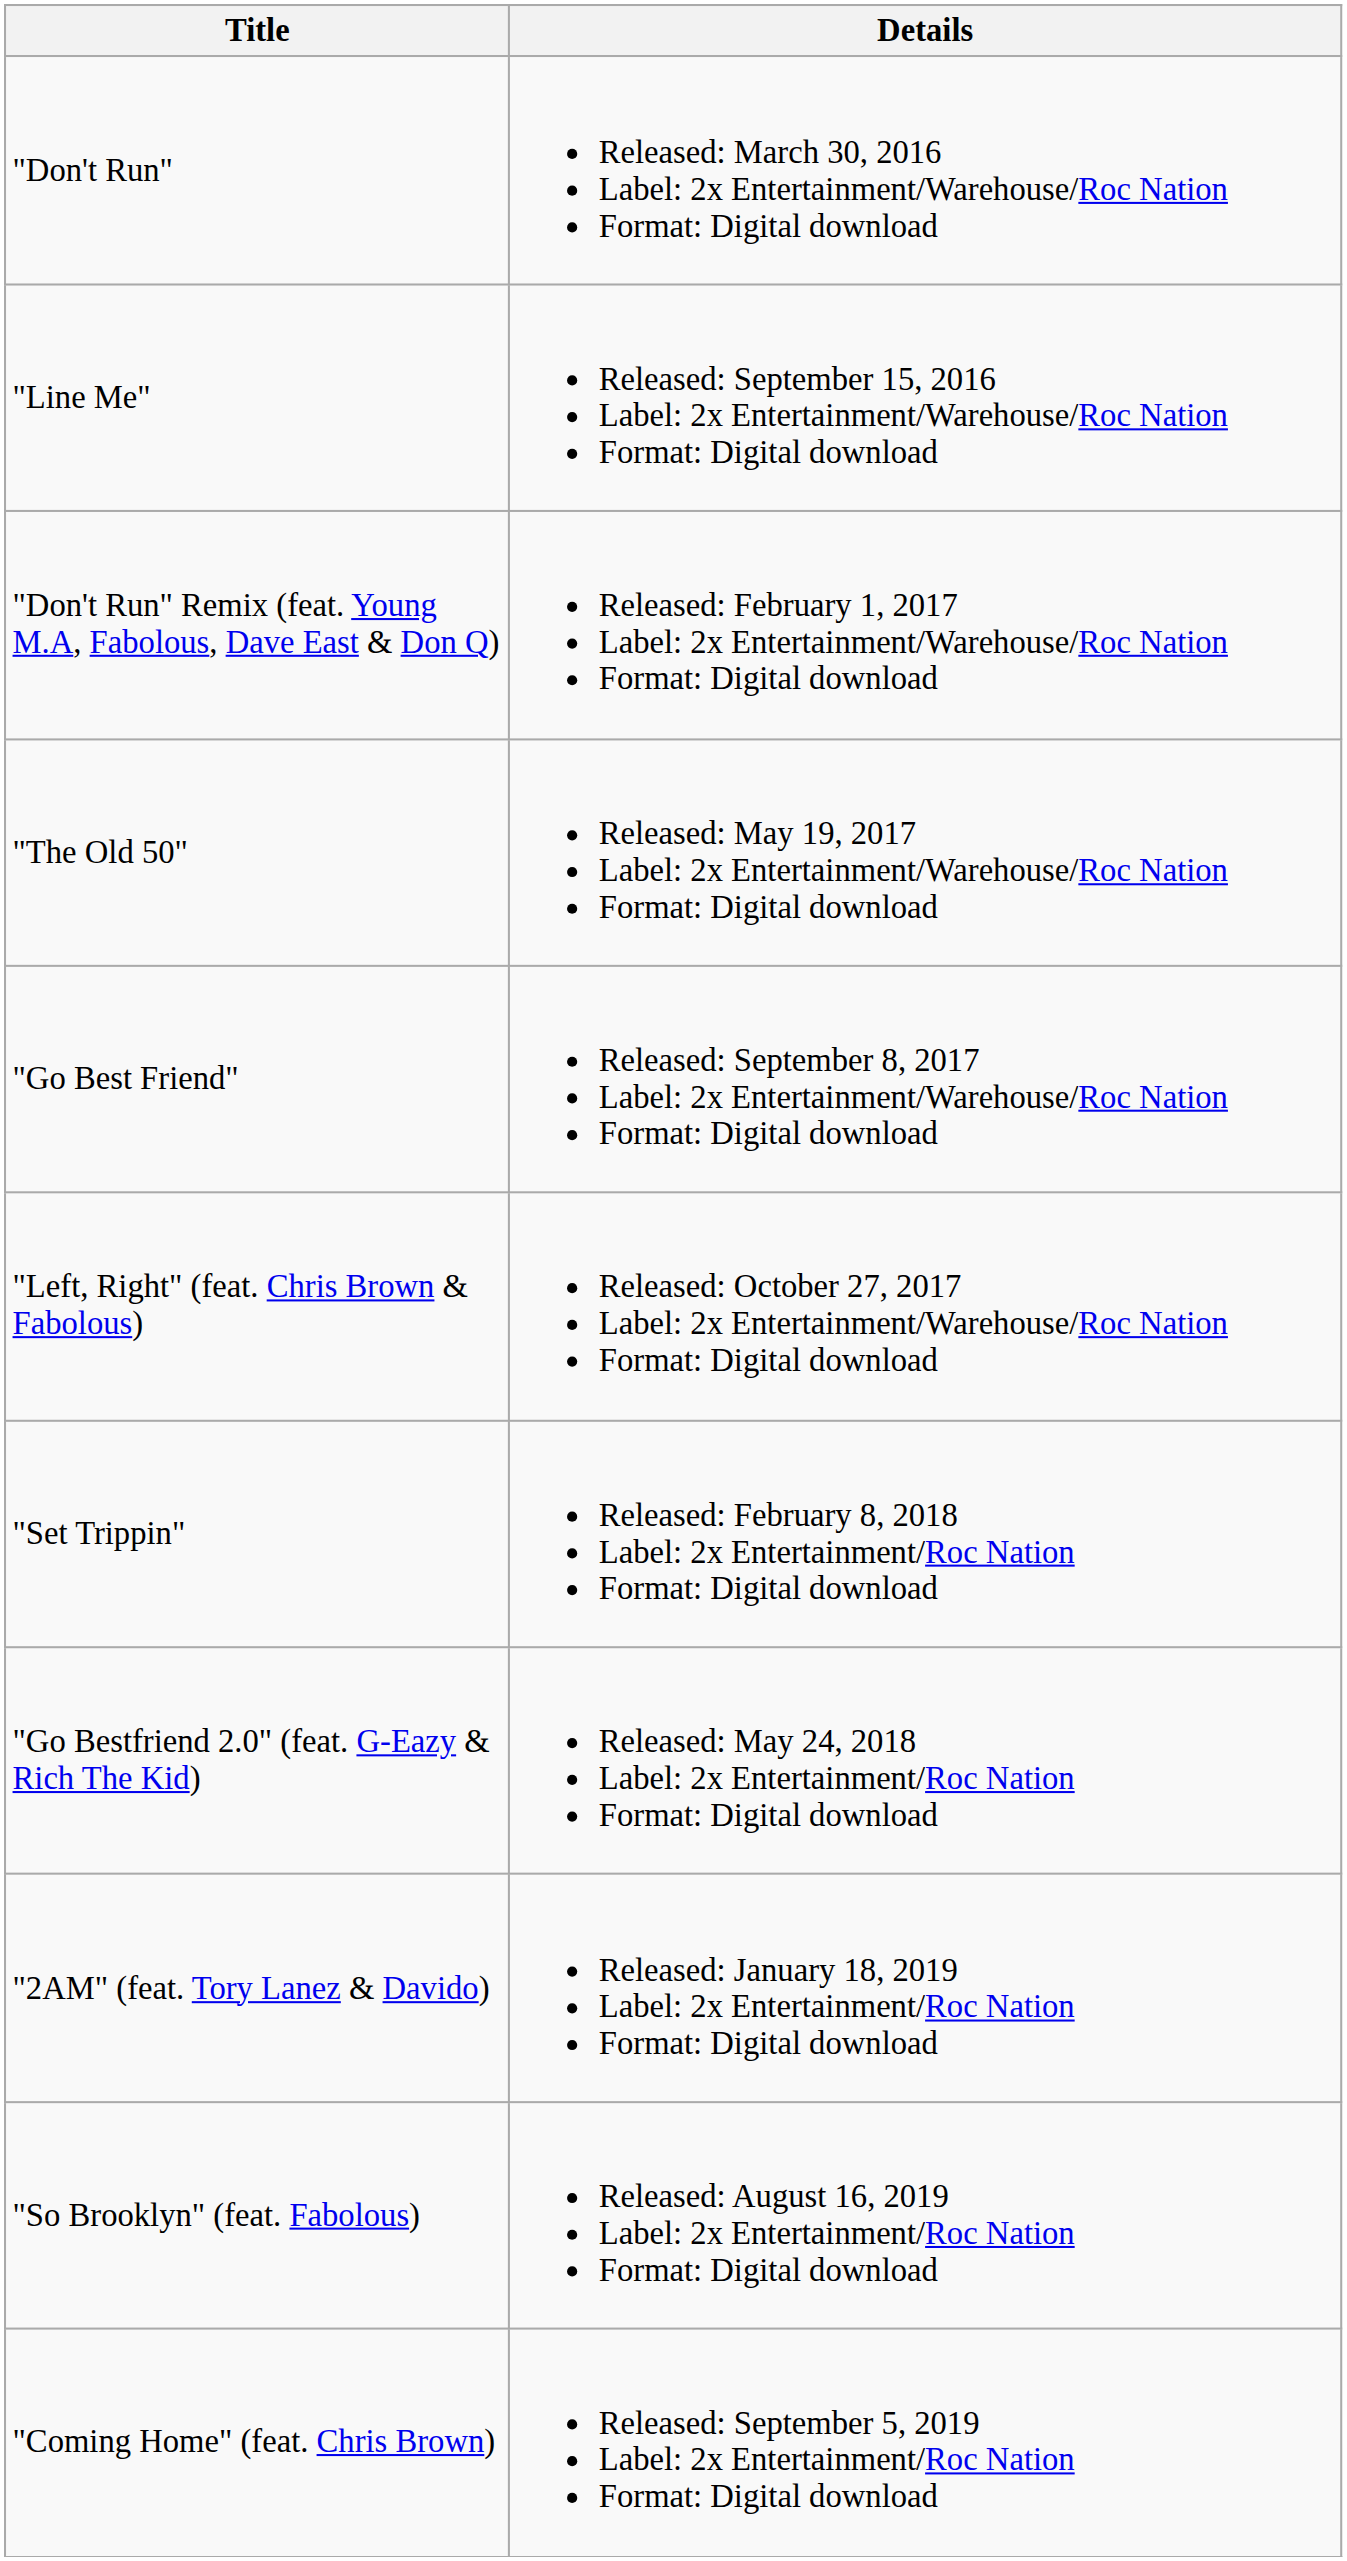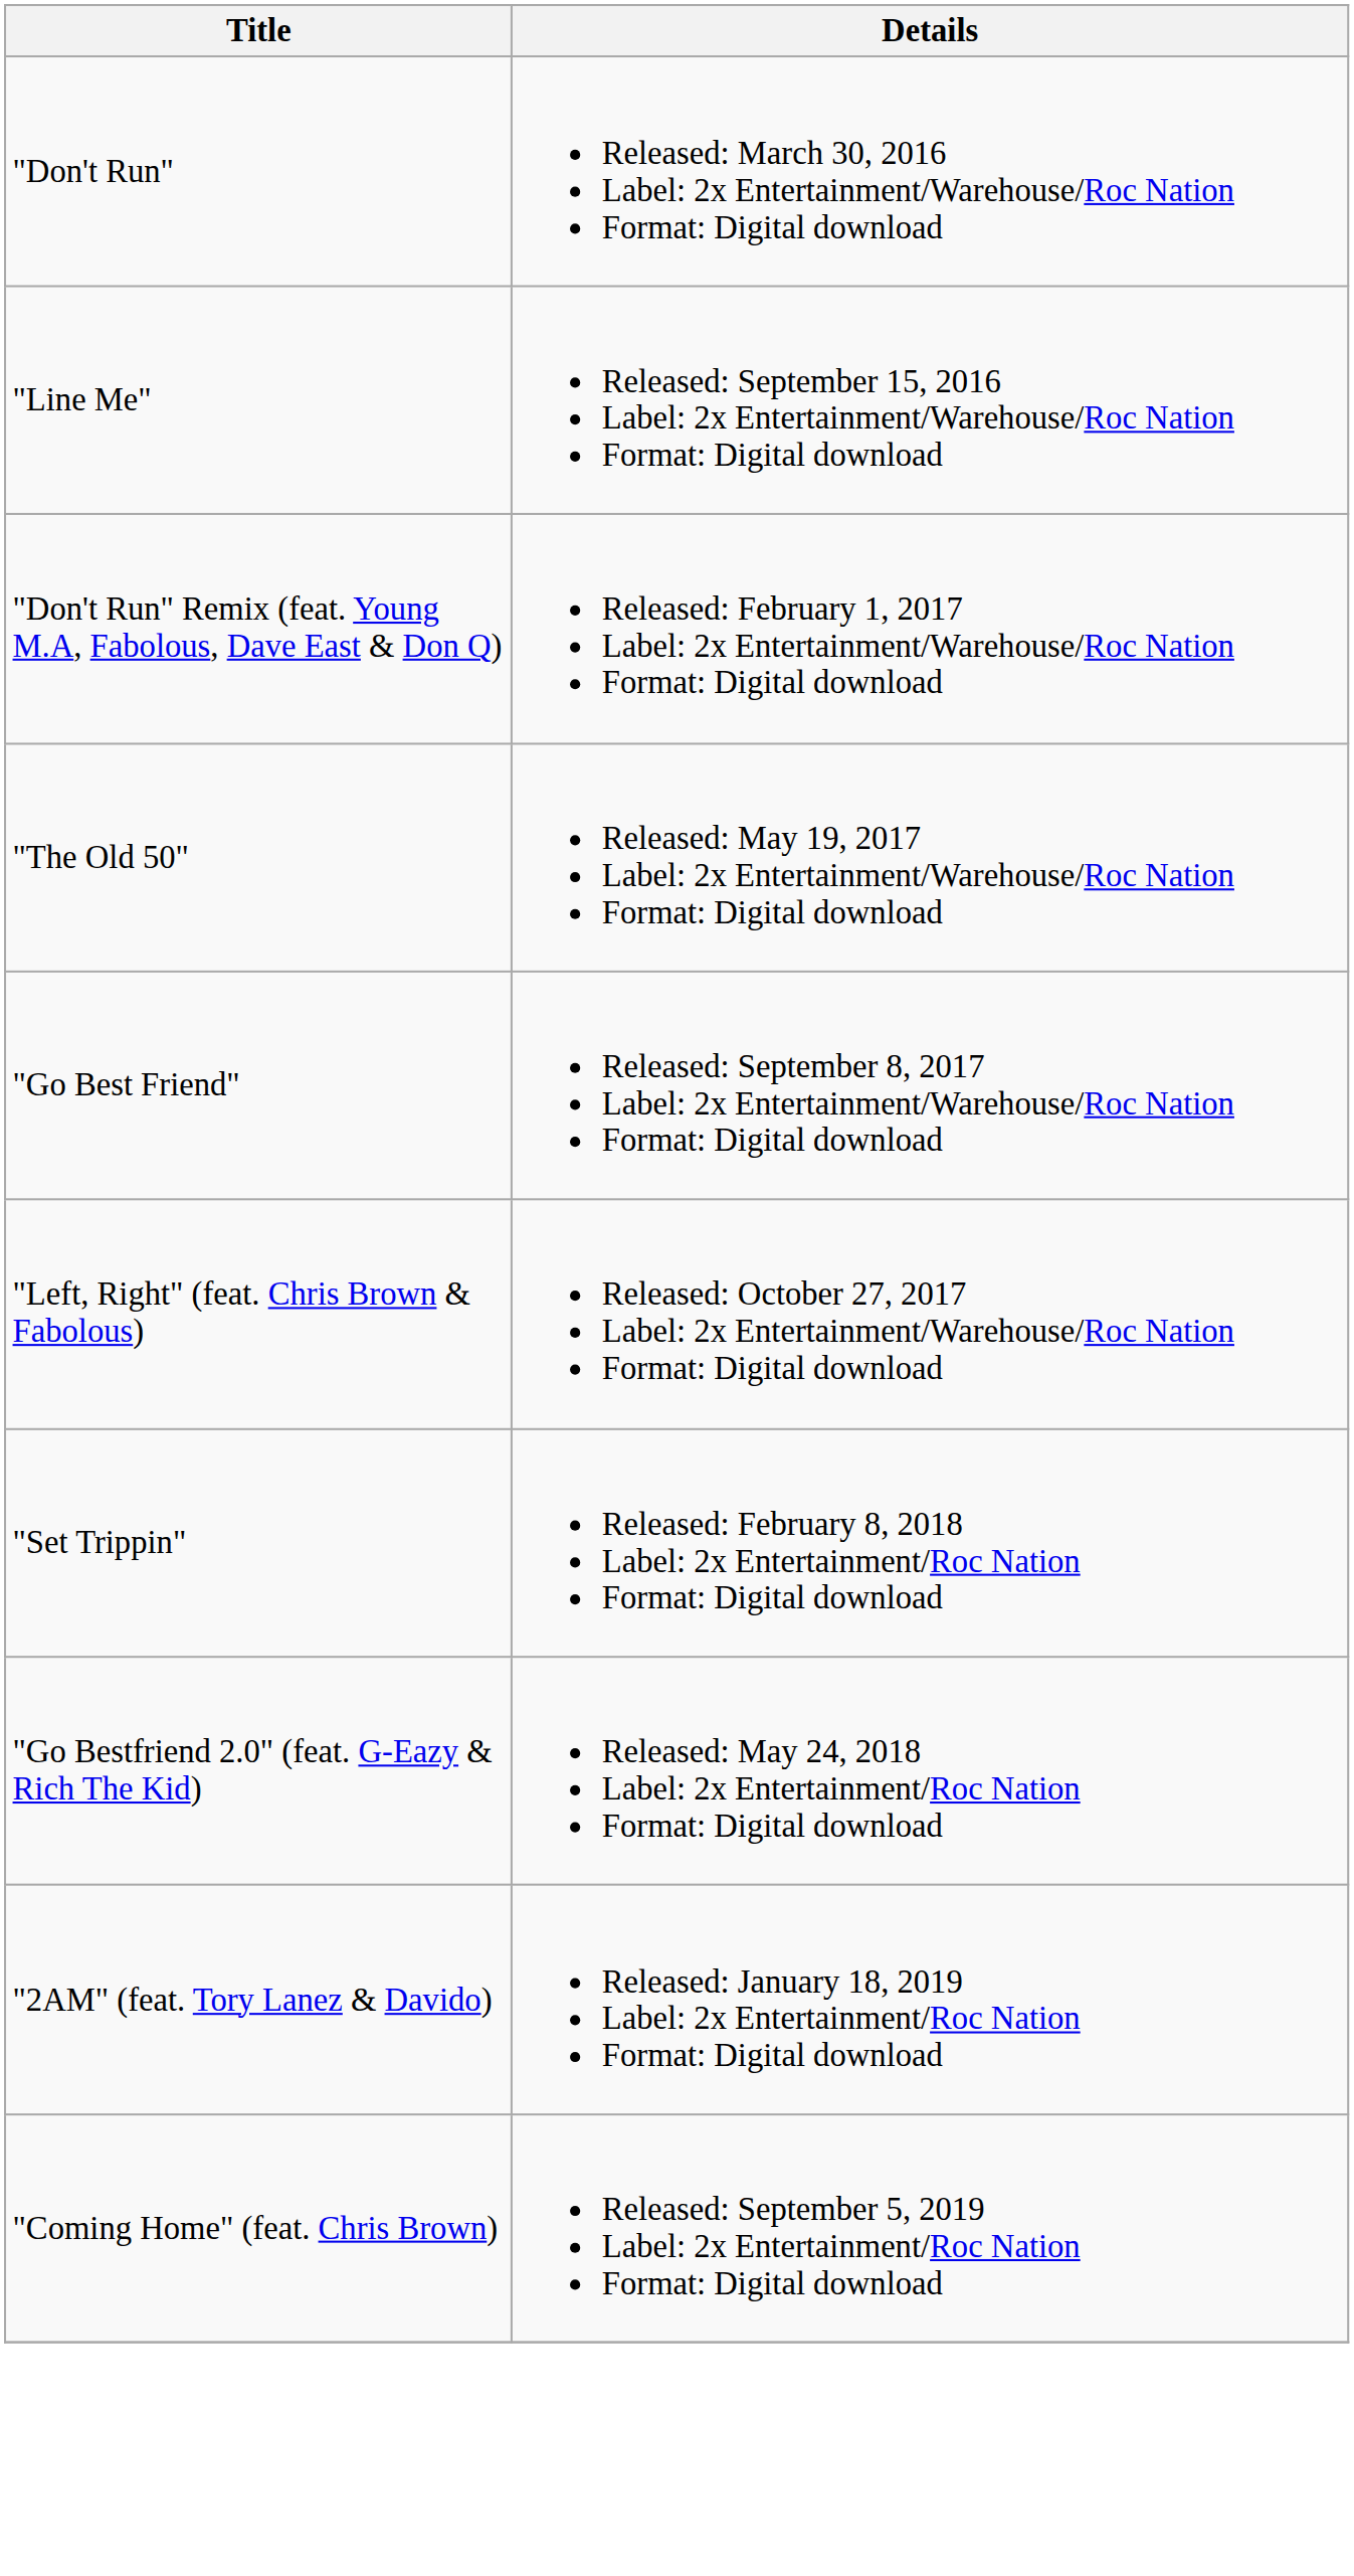 <table class="wikitable" style="text-align: left;">
 <tr>
 <th style="width:15em;">Title</th>
 <th style="width:25em;">Details</th>
 </tr>
 <tr>
 <td>"Don't Run"</td>
 <td><br><ul><li>Released: March 30, 2016</li><li>Label: 2x Entertainment/Warehouse/<a href='#'>Roc Nation</a></li><li>Format: Digital download</li></ul></td>
 </tr>
 <tr>
 <td>"Line Me"</td>
 <td><br><ul><li>Released: September 15, 2016</li><li>Label: 2x Entertainment/Warehouse/<a href='#'>Roc Nation</a></li><li>Format: Digital download</li></ul></td>
 </tr>
 <tr>
 <td>"Don't Run" Remix (feat. <a href='#'>Young M.A</a>, <a href='#'>Fabolous</a>, <a href='#'>Dave East</a> & <a href='#'>Don Q</a>)</td>
 <td><br><ul><li>Released: February 1, 2017</li><li>Label: 2x Entertainment/Warehouse/<a href='#'>Roc Nation</a></li><li>Format: Digital download</li></ul></td>
 </tr>
 <tr>
 <td>"The Old 50"</td>
 <td><br><ul><li>Released: May 19, 2017</li><li>Label: 2x Entertainment/Warehouse/<a href='#'>Roc Nation</a></li><li>Format: Digital download</li></ul></td>
 </tr>
 <tr>
 <td>"Go Best Friend"</td>
 <td><br><ul><li>Released: September 8, 2017</li><li>Label: 2x Entertainment/Warehouse/<a href='#'>Roc Nation</a></li><li>Format: Digital download</li></ul></td>
 </tr>
 <tr>
 <td>"Left, Right" (feat. <a href='#'>Chris Brown</a> & <a href='#'>Fabolous</a>)</td>
 <td><br><ul><li>Released: October 27, 2017</li><li>Label: 2x Entertainment/Warehouse/<a href='#'>Roc Nation</a></li><li>Format: Digital download</li></ul></td>
 </tr>
 <tr>
 <td>"Set Trippin"</td>
 <td><br><ul><li>Released: February 8, 2018</li><li>Label: 2x Entertainment/<a href='#'>Roc Nation</a></li><li>Format: Digital download</li></ul></td>
 </tr>
 <tr>
 <td>"Go Bestfriend 2.0" (feat. <a href='#'>G-Eazy</a> & <a href='#'>Rich The Kid</a>)</td>
 <td><br><ul><li>Released: May 24, 2018</li><li>Label: 2x Entertainment/<a href='#'>Roc Nation</a></li><li>Format: Digital download</li></ul></td>
 </tr>
 <tr>
 <td>"2AM" (feat. <a href='#'>Tory Lanez</a> & <a href='#'>Davido</a>)</td>
 <td><br><ul><li>Released: January 18, 2019</li><li>Label: 2x Entertainment/<a href='#'>Roc Nation</a></li><li>Format: Digital download</li></ul></td>
 </tr>
 <tr>
-<td>"So Brooklyn" (feat. <a href='#'>Fabolous</a>)</td>
-<td><br><ul><li>Released: August 16, 2019</li><li>Label: 2x Entertainment/<a href='#'>Roc Nation</a></li><li>Format: Digital download</li></ul></td>
-</tr>
-<tr>
 <td>"Coming Home" (feat. <a href='#'>Chris Brown</a>)</td>
 <td><br><ul><li>Released: September 5, 2019</li><li>Label: 2x Entertainment/<a href='#'>Roc Nation</a></li><li>Format: Digital download</li></ul></td>
 </tr>
 <tr>
 </tr>
 </table>
